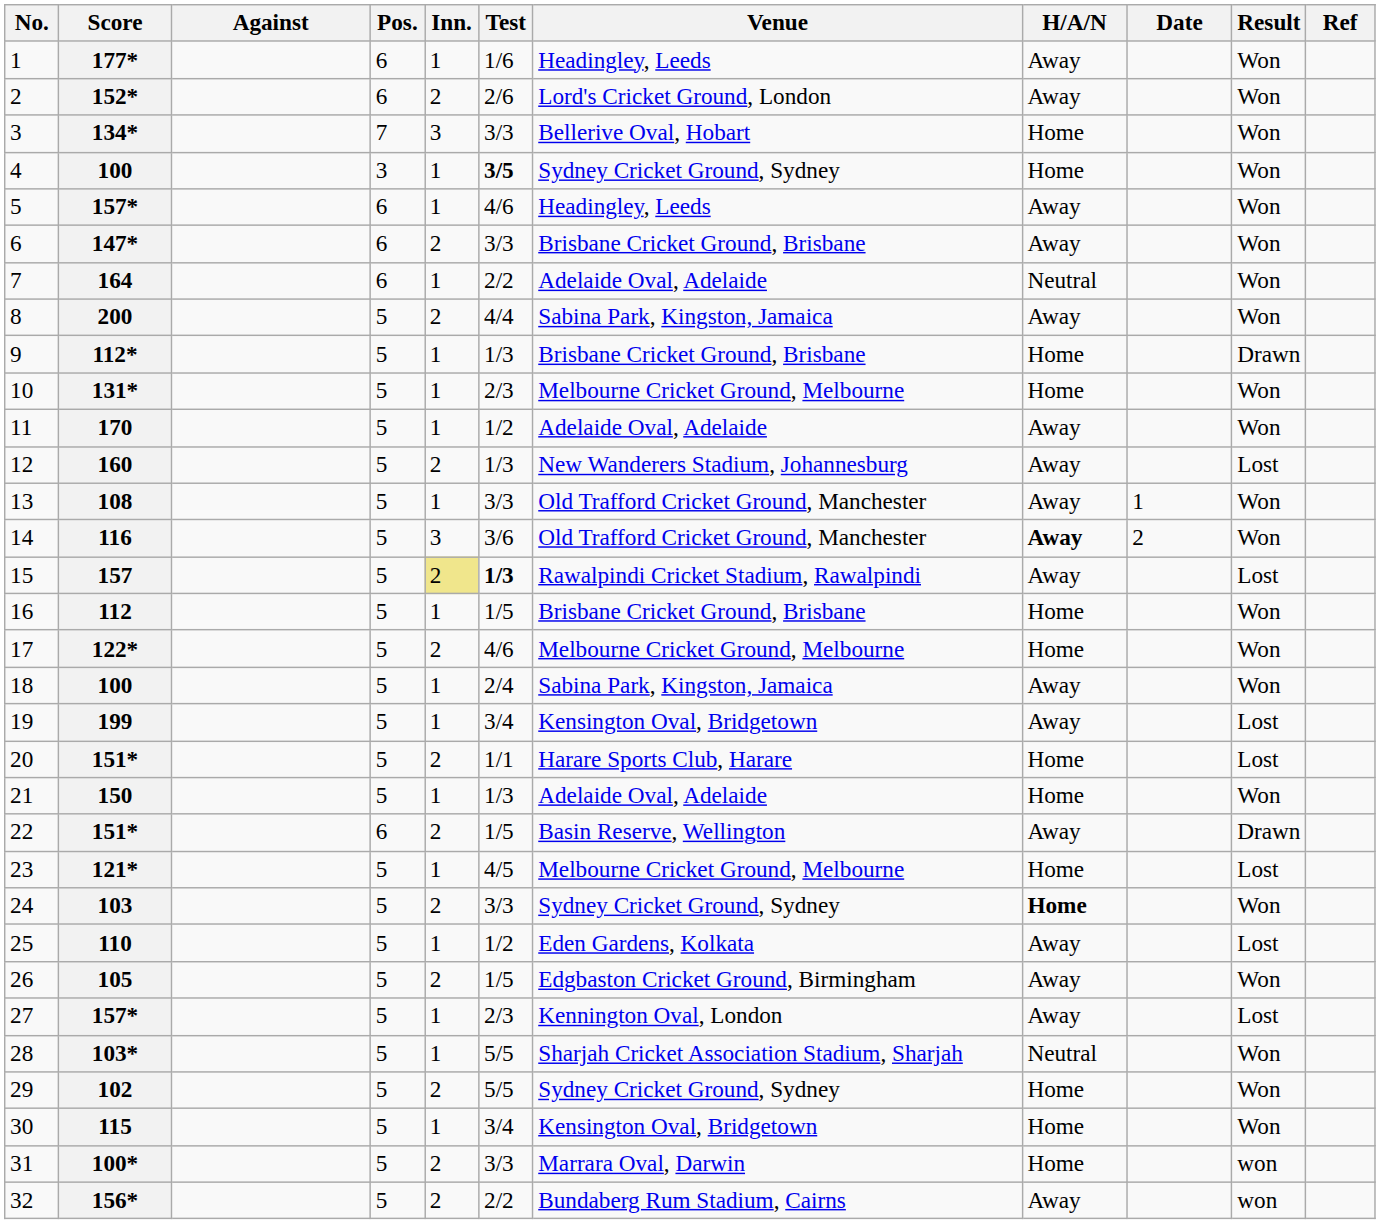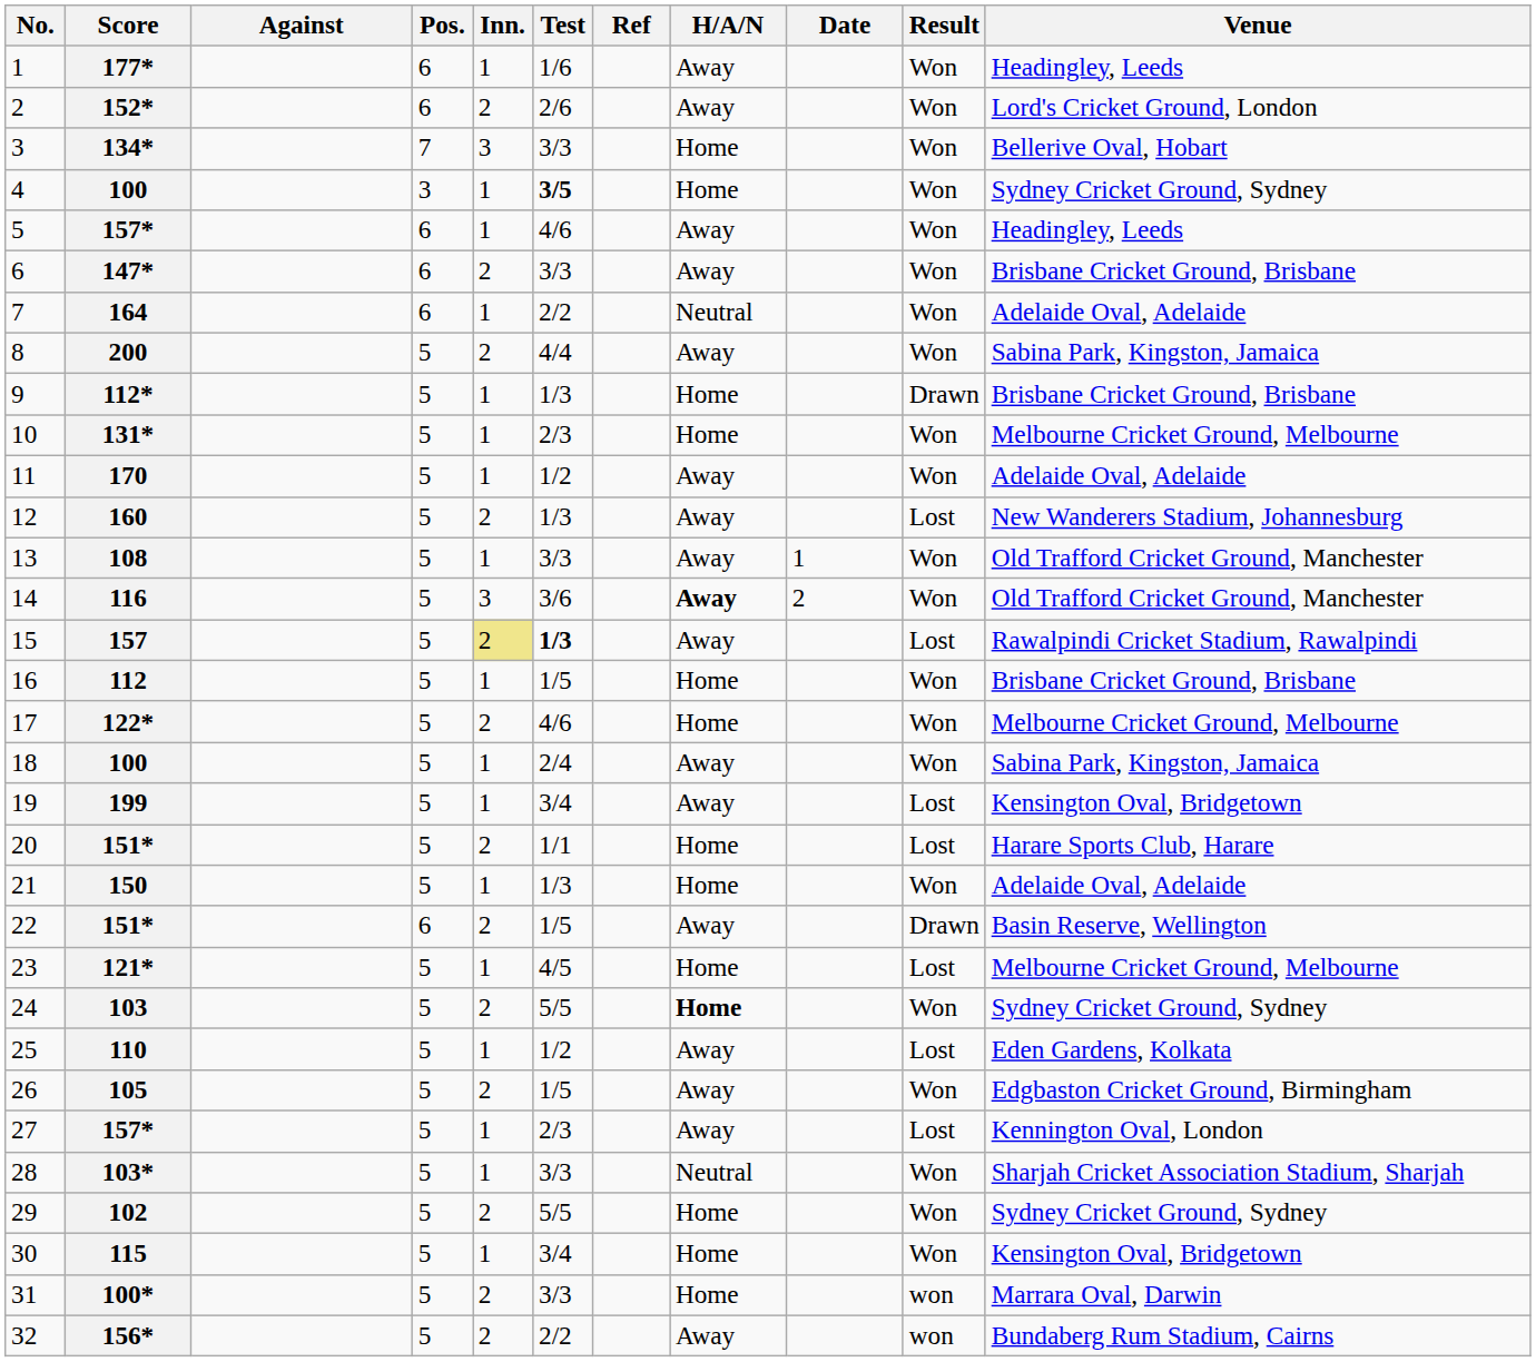 <table class="wikitable sortable plainrowheaders" style="font-size: 100%">
 <tr>
 <th scope="col" style="width:30px;">No.</th>
 <th scope="col" style="width:70px;">Score</th>
 <th scope="col" style="width:130px;">Against</th>
 <th scope="col" style="width:30px;">Pos.</th>
 <th scope="col" style="width:30px;">Inn.</th>
 <th scope="col" style="width:30px;">Test</th>
-<th scope="col" style="width:330px;">Venue</th>
+<th class="unsortable" scope="col" style="width:40px;">Ref</th>
 <th scope="col" style="width:65px;">H/A/N</th>
 <th scope="col" style="width:65px;">Date</th>
 <th scope="col" style="width:25px;">Result</th>
-<th class="unsortable" scope="col" style="width:40px;">Ref</th>
+<th scope="col" style="width:330px;">Venue</th>
 </tr>
 <tr>
 <td>1</td>
 <th scope="row"> 177*</th>
 <td></td>
 <td>6</td>
 <td>1</td>
 <td>1/6</td>
-<td><a href='#'>Headingley</a>, <a href='#'>Leeds</a></td>
+<td align=center></td>
 <td>Away</td>
 <td></td>
 <td>Won</td>
-<td align=center></td>
+<td><a href='#'>Headingley</a>, <a href='#'>Leeds</a></td>
 </tr>
 <tr>
 <td>2</td>
 <th scope="row"> 152* </th>
 <td></td>
 <td>6</td>
 <td>2</td>
 <td>2/6</td>
-<td><a href='#'>Lord's Cricket Ground</a>, London</td>
+<td align=center></td>
 <td>Away</td>
 <td></td>
 <td>Won</td>
-<td align=center></td>
+<td><a href='#'>Lord's Cricket Ground</a>, London</td>
 </tr>
 <tr>
 <td>3</td>
 <th scope="row"> 134*</th>
 <td></td>
 <td>7</td>
 <td>3</td>
 <td>3/3</td>
-<td><a href='#'>Bellerive Oval</a>, <a href='#'>Hobart</a></td>
+<td align=center></td>
 <td>Home</td>
 <td></td>
 <td>Won</td>
-<td align=center></td>
+<td><a href='#'>Bellerive Oval</a>, <a href='#'>Hobart</a></td>
 </tr>
 <tr>
 <td>4</td>
 <th scope="row"> 100</th>
 <td></td>
 <td>3</td>
 <td>1</td>
 <td><strong>3/5</strong></td>
-<td><a href='#'>Sydney Cricket Ground</a>, Sydney</td>
+<td align=center></td>
 <td>Home</td>
 <td></td>
 <td>Won</td>
-<td align=center></td>
+<td><a href='#'>Sydney Cricket Ground</a>, Sydney</td>
 </tr>
 <tr>
 <td>5</td>
 <th scope="row"> 157*</th>
 <td></td>
 <td>6</td>
 <td>1</td>
 <td>4/6</td>
-<td><a href='#'>Headingley</a>, <a href='#'>Leeds</a></td>
+<td align=center></td>
 <td>Away</td>
 <td></td>
 <td>Won</td>
-<td align=center></td>
+<td><a href='#'>Headingley</a>, <a href='#'>Leeds</a></td>
 </tr>
 <tr>
 <td>6</td>
 <th scope="row"> 147*</th>
 <td></td>
 <td>6</td>
 <td>2</td>
 <td>3/3</td>
-<td><a href='#'>Brisbane Cricket Ground</a>, <a href='#'>Brisbane</a></td>
+<td align=center></td>
 <td>Away</td>
 <td></td>
 <td>Won</td>
-<td align=center></td>
+<td><a href='#'>Brisbane Cricket Ground</a>, <a href='#'>Brisbane</a></td>
 </tr>
 <tr>
 <td>7</td>
 <th scope="row"> 164 </th>
 <td></td>
 <td>6</td>
 <td>1</td>
 <td>2/2</td>
-<td><a href='#'>Adelaide Oval</a>, <a href='#'>Adelaide</a></td>
+<td align=center></td>
 <td>Neutral</td>
 <td></td>
 <td>Won</td>
-<td align=center></td>
+<td><a href='#'>Adelaide Oval</a>, <a href='#'>Adelaide</a></td>
 </tr>
 <tr>
 <td>8</td>
 <th scope="row"> 200 </th>
 <td></td>
 <td>5</td>
 <td>2</td>
 <td>4/4</td>
-<td><a href='#'>Sabina Park</a>, <a href='#'>Kingston, Jamaica</a></td>
+<td align=center></td>
 <td>Away</td>
 <td></td>
 <td>Won</td>
-<td align=center></td>
+<td><a href='#'>Sabina Park</a>, <a href='#'>Kingston, Jamaica</a></td>
 </tr>
 <tr>
 <td>9</td>
 <th scope="row"> 112*</th>
 <td></td>
 <td>5</td>
 <td>1</td>
 <td>1/3</td>
-<td><a href='#'>Brisbane Cricket Ground</a>, <a href='#'>Brisbane</a></td>
+<td align=center></td>
 <td>Home</td>
 <td></td>
 <td>Drawn</td>
-<td align=center></td>
+<td><a href='#'>Brisbane Cricket Ground</a>, <a href='#'>Brisbane</a></td>
 </tr>
 <tr>
 <td>10</td>
 <th scope="row"> 131*</th>
 <td></td>
 <td>5</td>
 <td>1</td>
 <td>2/3</td>
-<td><a href='#'>Melbourne Cricket Ground</a>, <a href='#'>Melbourne</a></td>
+<td align=center></td>
 <td>Home</td>
 <td></td>
 <td>Won</td>
-<td align=center></td>
+<td><a href='#'>Melbourne Cricket Ground</a>, <a href='#'>Melbourne</a></td>
 </tr>
 <tr>
 <td>11</td>
 <th scope="row"> 170 </th>
 <td></td>
 <td>5</td>
 <td>1</td>
 <td>1/2</td>
-<td><a href='#'>Adelaide Oval</a>, <a href='#'>Adelaide</a></td>
+<td align=center></td>
 <td>Away</td>
 <td></td>
 <td>Won</td>
-<td align=center></td>
+<td><a href='#'>Adelaide Oval</a>, <a href='#'>Adelaide</a></td>
 </tr>
 <tr>
 <td>12</td>
 <th scope="row"> 160 </th>
 <td></td>
 <td>5</td>
 <td>2</td>
 <td>1/3</td>
-<td><a href='#'>New Wanderers Stadium</a>, <a href='#'>Johannesburg</a></td>
+<td align=center></td>
 <td>Away</td>
 <td></td>
 <td>Lost</td>
-<td align=center></td>
+<td><a href='#'>New Wanderers Stadium</a>, <a href='#'>Johannesburg</a></td>
 </tr>
 <tr>
 <td>13</td>
 <th scope="row"> 108 </th>
 <td></td>
 <td>5</td>
 <td>1</td>
 <td>3/3</td>
-<td><a href='#'>Old Trafford Cricket Ground</a>, Manchester</td>
+<td align=center></td>
 <td>Away</td>
 <td><span>1</span></td>
 <td>Won</td>
-<td align=center></td>
+<td><a href='#'>Old Trafford Cricket Ground</a>, Manchester</td>
 </tr>
 <tr>
 <td>14</td>
 <th scope="row"> 116</th>
 <td></td>
 <td>5</td>
 <td>3</td>
 <td>3/6</td>
-<td><a href='#'>Old Trafford Cricket Ground</a>, Manchester</td>
+<td align=center></td>
 <td><strong>Away</strong></td>
 <td><span>2</span></td>
 <td>Won</td>
-<td align=center></td>
+<td><a href='#'>Old Trafford Cricket Ground</a>, Manchester</td>
 </tr>
 <tr>
 <td>15</td>
 <th scope="row"> 157 </th>
 <td></td>
 <td>5</td>
 <td style="background: khaki;">2</td>
 <td><strong>1/3</strong></td>
-<td><a href='#'>Rawalpindi Cricket Stadium</a>, <a href='#'>Rawalpindi</a></td>
+<td align=center></td>
 <td>Away</td>
 <td></td>
 <td>Lost</td>
-<td align=center></td>
+<td><a href='#'>Rawalpindi Cricket Stadium</a>, <a href='#'>Rawalpindi</a></td>
 </tr>
 <tr>
 <td>16</td>
 <th scope="row"> 112</th>
 <td></td>
 <td>5</td>
 <td>1</td>
 <td>1/5</td>
-<td><a href='#'>Brisbane Cricket Ground</a>, <a href='#'>Brisbane</a></td>
+<td align=center></td>
 <td>Home</td>
 <td></td>
 <td>Won</td>
-<td align=center></td>
+<td><a href='#'>Brisbane Cricket Ground</a>, <a href='#'>Brisbane</a></td>
 </tr>
 <tr>
 <td>17</td>
 <th scope="row"> 122*</th>
 <td></td>
 <td>5</td>
 <td>2</td>
 <td>4/6</td>
-<td><a href='#'>Melbourne Cricket Ground</a>, <a href='#'>Melbourne</a></td>
+<td align=center></td>
 <td>Home</td>
 <td></td>
 <td>Won</td>
-<td align=center></td>
+<td><a href='#'>Melbourne Cricket Ground</a>, <a href='#'>Melbourne</a></td>
 </tr>
 <tr>
 <td>18</td>
 <th scope="row"> 100 </th>
 <td></td>
 <td>5</td>
 <td>1</td>
 <td>2/4</td>
-<td><a href='#'>Sabina Park</a>, <a href='#'>Kingston, Jamaica</a></td>
+<td align=center></td>
 <td>Away</td>
 <td></td>
 <td>Won</td>
-<td align=center></td>
+<td><a href='#'>Sabina Park</a>, <a href='#'>Kingston, Jamaica</a></td>
 </tr>
 <tr>
 <td>19</td>
 <th scope="row"> 199 </th>
 <td></td>
 <td>5</td>
 <td>1</td>
 <td>3/4</td>
-<td><a href='#'>Kensington Oval</a>, <a href='#'>Bridgetown</a></td>
+<td align=center></td>
 <td>Away</td>
 <td></td>
 <td>Lost</td>
-<td align=center></td>
+<td><a href='#'>Kensington Oval</a>, <a href='#'>Bridgetown</a></td>
 </tr>
 <tr>
 <td>20</td>
 <th scope="row"> 151*  </th>
 <td></td>
 <td>5</td>
 <td>2</td>
 <td>1/1</td>
-<td><a href='#'>Harare Sports Club</a>, <a href='#'>Harare</a></td>
+<td align=center></td>
 <td>Home</td>
 <td></td>
 <td>Lost</td>
-<td align=center></td>
+<td><a href='#'>Harare Sports Club</a>, <a href='#'>Harare</a></td>
 </tr>
 <tr>
 <td>21</td>
 <th scope="row"> 150  </th>
 <td></td>
 <td>5</td>
 <td>1</td>
 <td>1/3</td>
-<td><a href='#'>Adelaide Oval</a>, <a href='#'>Adelaide</a></td>
+<td align=center></td>
 <td>Home</td>
 <td></td>
 <td>Won</td>
-<td align=center></td>
+<td><a href='#'>Adelaide Oval</a>, <a href='#'>Adelaide</a></td>
 </tr>
 <tr>
 <td>22</td>
 <th scope="row"> 151* </th>
 <td></td>
 <td>6</td>
 <td>2</td>
 <td>1/5</td>
-<td><a href='#'>Basin Reserve</a>, <a href='#'>Wellington</a></td>
+<td align=center></td>
 <td>Away</td>
 <td></td>
 <td>Drawn</td>
-<td align=center></td>
+<td><a href='#'>Basin Reserve</a>, <a href='#'>Wellington</a></td>
 </tr>
 <tr>
 <td>23</td>
 <th scope="row"> 121*  </th>
 <td></td>
 <td>5</td>
 <td>1</td>
 <td>4/5</td>
-<td><a href='#'>Melbourne Cricket Ground</a>, <a href='#'>Melbourne</a></td>
+<td align=center></td>
 <td>Home</td>
 <td></td>
 <td>Lost</td>
-<td align=center></td>
+<td><a href='#'>Melbourne Cricket Ground</a>, <a href='#'>Melbourne</a></td>
 </tr>
 <tr>
 <td>24</td>
 <th scope="row"> 103 </th>
 <td></td>
 <td>5</td>
 <td>2</td>
-<td>3/3</td>
-<td><a href='#'>Sydney Cricket Ground</a>, Sydney</td>
+<td>5/5</td>
+<td align=center></td>
 <td><strong>Home</strong></td>
 <td></td>
 <td>Won</td>
-<td align=center></td>
+<td><a href='#'>Sydney Cricket Ground</a>, Sydney</td>
 </tr>
 <tr>
 <td>25</td>
 <th scope="row"> 110 </th>
 <td></td>
 <td>5</td>
 <td>1</td>
 <td>1/2</td>
-<td><a href='#'>Eden Gardens</a>, <a href='#'>Kolkata</a></td>
+<td align=center></td>
 <td>Away</td>
 <td></td>
 <td>Lost</td>
-<td align=center></td>
+<td><a href='#'>Eden Gardens</a>, <a href='#'>Kolkata</a></td>
 </tr>
 <tr>
 <td>26</td>
 <th scope="row"> 105 </th>
 <td></td>
 <td>5</td>
 <td>2</td>
 <td>1/5</td>
-<td><a href='#'>Edgbaston Cricket Ground</a>, Birmingham</td>
+<td align=center></td>
 <td>Away</td>
 <td></td>
 <td>Won</td>
-<td align=center></td>
+<td><a href='#'>Edgbaston Cricket Ground</a>, Birmingham</td>
 </tr>
 <tr>
 <td>27</td>
 <th scope="row"> 157* </th>
 <td></td>
 <td>5</td>
 <td>1</td>
 <td>2/3</td>
-<td><a href='#'>Kennington Oval</a>, London</td>
+<td align=center></td>
 <td>Away</td>
 <td></td>
 <td>Lost</td>
-<td align=center></td>
+<td><a href='#'>Kennington Oval</a>, London</td>
 </tr>
 <tr>
 <td>28</td>
 <th scope="row"> 103* </th>
 <td></td>
 <td>5</td>
 <td>1</td>
-<td>5/5</td>
-<td><a href='#'>Sharjah Cricket Association Stadium</a>, <a href='#'>Sharjah</a></td>
+<td>3/3</td>
+<td align=center></td>
 <td>Neutral</td>
 <td></td>
 <td>Won</td>
-<td align=center></td>
+<td><a href='#'>Sharjah Cricket Association Stadium</a>, <a href='#'>Sharjah</a></td>
 </tr>
 <tr>
 <td>29</td>
 <th scope="row"> 102 </th>
 <td></td>
 <td>5</td>
 <td>2</td>
 <td>5/5</td>
-<td><a href='#'>Sydney Cricket Ground</a>, Sydney</td>
+<td align=center></td>
 <td>Home</td>
 <td></td>
 <td>Won</td>
-<td align=center></td>
+<td><a href='#'>Sydney Cricket Ground</a>, Sydney</td>
 </tr>
 <tr>
 <td>30</td>
 <th scope="row"> 115 </th>
 <td></td>
 <td>5</td>
 <td>1</td>
 <td>3/4</td>
-<td><a href='#'>Kensington Oval</a>, <a href='#'>Bridgetown</a></td>
+<td align=center></td>
 <td>Home</td>
 <td></td>
 <td>Won</td>
-<td align=center></td>
+<td><a href='#'>Kensington Oval</a>, <a href='#'>Bridgetown</a></td>
 </tr>
 <tr>
 <td>31</td>
 <th scope="row"> 100*  </th>
 <td></td>
 <td>5</td>
 <td>2</td>
 <td>3/3</td>
-<td><a href='#'>Marrara Oval</a>, <a href='#'>Darwin</a></td>
+<td align=center></td>
 <td>Home</td>
 <td></td>
 <td>won</td>
-<td align=center></td>
+<td><a href='#'>Marrara Oval</a>, <a href='#'>Darwin</a></td>
 </tr>
 <tr>
 <td>32</td>
 <th scope="row"> 156* </th>
 <td></td>
 <td>5</td>
 <td>2</td>
 <td>2/2</td>
-<td><a href='#'>Bundaberg Rum Stadium</a>, <a href='#'>Cairns</a></td>
+<td align=center></td>
 <td>Away</td>
 <td></td>
 <td>won</td>
-<td align=center></td>
+<td><a href='#'>Bundaberg Rum Stadium</a>, <a href='#'>Cairns</a></td>
 </tr>
 </table>
